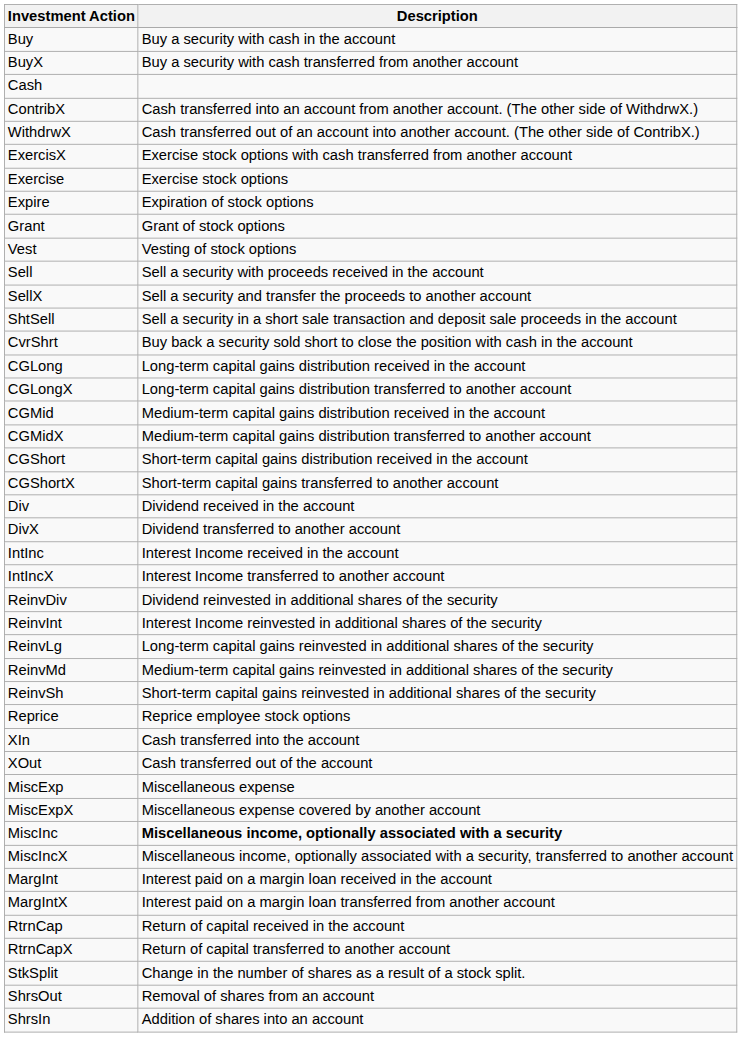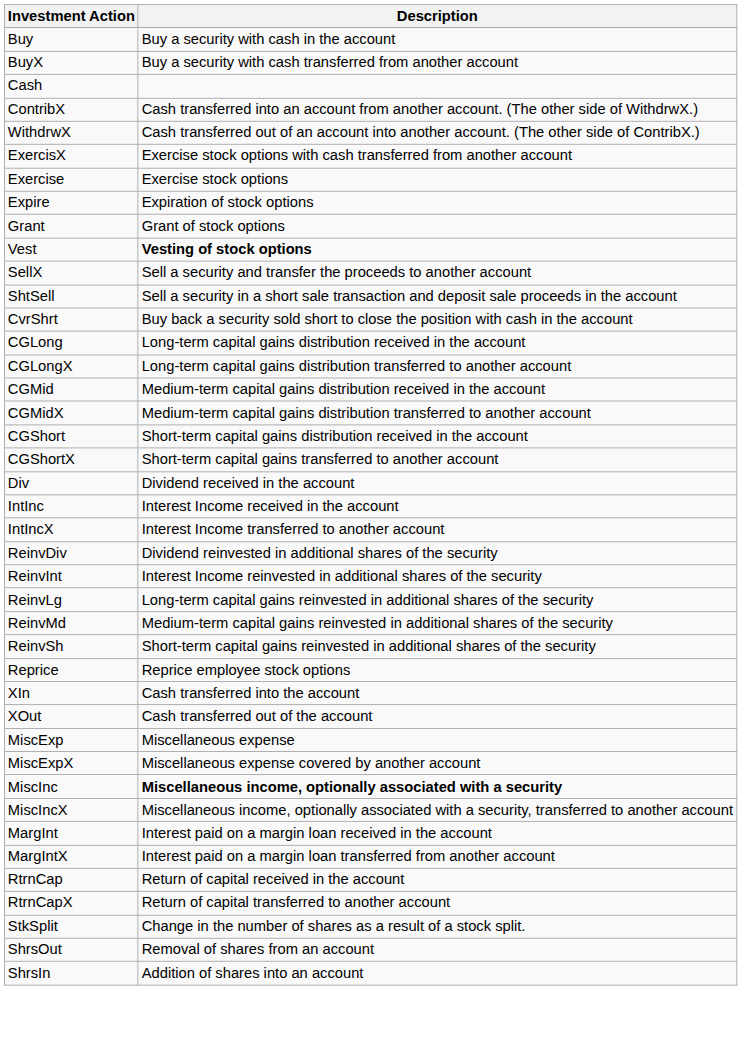 <table class="wikitable">
 <tr>
 <th>Investment Action</th>
 <th>Description</th>
 </tr>
 <tr>
 </tr>
 <tr>
 <td>Buy</td>
 <td>Buy a security with cash in the account</td>
 </tr>
 <tr>
 <td>BuyX</td>
 <td>Buy a security with cash transferred from another account</td>
 </tr>
 <tr>
 <td>Cash</td>
 <td></td>
 </tr>
 <tr>
 <td>ContribX</td>
 <td>Cash transferred into an account from another account. (The other side of WithdrwX.)</td>
 </tr>
 <tr>
 <td>WithdrwX</td>
 <td>Cash transferred out of an account into another account. (The other side of ContribX.)</td>
 </tr>
 <tr>
 <td>ExercisX</td>
 <td>Exercise stock options with cash transferred from another account</td>
 </tr>
 <tr>
 <td>Exercise</td>
 <td>Exercise stock options</td>
 </tr>
 <tr>
 <td>Expire</td>
 <td>Expiration of stock options</td>
 </tr>
 <tr>
 <td>Grant</td>
 <td>Grant of stock options</td>
 </tr>
 <tr>
 <td>Vest</td>
-<td>Vesting of stock options</td>
-</tr>
-<tr>
-<td>Sell</td>
-<td>Sell a security with proceeds received in the account</td>
+<td><strong>Vesting of stock options</strong></td>
 </tr>
 <tr>
 <td>SellX</td>
 <td>Sell a security and transfer the proceeds to another account</td>
 </tr>
 <tr>
 <td>ShtSell</td>
 <td>Sell a security in a short sale transaction and deposit sale proceeds in the account</td>
 </tr>
 <tr>
 <td>CvrShrt</td>
 <td>Buy back a security sold short to close the position with cash in the account</td>
 </tr>
 <tr>
 <td>CGLong</td>
 <td>Long-term capital gains distribution received in the account</td>
 </tr>
 <tr>
 <td>CGLongX</td>
 <td>Long-term capital gains distribution transferred to another account</td>
 </tr>
 <tr>
 <td>CGMid</td>
 <td>Medium-term capital gains distribution received in the account</td>
 </tr>
 <tr>
 <td>CGMidX</td>
 <td>Medium-term capital gains distribution transferred to another account</td>
 </tr>
 <tr>
 <td>CGShort</td>
 <td>Short-term capital gains distribution received in the account</td>
 </tr>
 <tr>
 <td>CGShortX</td>
 <td>Short-term capital gains transferred to another account</td>
 </tr>
 <tr>
 <td>Div</td>
 <td>Dividend received in the account</td>
-</tr>
-<tr>
-<td>DivX</td>
-<td>Dividend transferred to another account</td>
 </tr>
 <tr>
 <td>IntInc</td>
 <td>Interest Income received in the account</td>
 </tr>
 <tr>
 <td>IntIncX</td>
 <td>Interest Income transferred to another account</td>
 </tr>
 <tr>
 <td>ReinvDiv</td>
 <td>Dividend reinvested in additional shares of the security</td>
 </tr>
 <tr>
 <td>ReinvInt</td>
 <td>Interest Income reinvested in additional shares of the security</td>
 </tr>
 <tr>
 <td>ReinvLg</td>
 <td>Long-term capital gains reinvested in additional shares of the security</td>
 </tr>
 <tr>
 <td>ReinvMd</td>
 <td>Medium-term capital gains reinvested in additional shares of the security</td>
 </tr>
 <tr>
 <td>ReinvSh</td>
 <td>Short-term capital gains reinvested in additional shares of the security</td>
 </tr>
 <tr>
 <td>Reprice</td>
 <td>Reprice employee stock options</td>
 </tr>
 <tr>
 <td>XIn</td>
 <td>Cash transferred into the account</td>
 </tr>
 <tr>
 <td>XOut</td>
 <td>Cash transferred out of the account</td>
 </tr>
 <tr>
 <td>MiscExp</td>
 <td>Miscellaneous expense</td>
 </tr>
 <tr>
 <td>MiscExpX</td>
 <td>Miscellaneous expense covered by another account</td>
 </tr>
 <tr>
 <td>MiscInc</td>
 <td><strong>Miscellaneous income, optionally associated with a security</strong></td>
 </tr>
 <tr>
 <td>MiscIncX</td>
 <td>Miscellaneous income, optionally associated with a security, transferred to another account</td>
 </tr>
 <tr>
 <td>MargInt</td>
 <td>Interest paid on a margin loan received in the account</td>
 </tr>
 <tr>
 <td>MargIntX</td>
 <td>Interest paid on a margin loan transferred from another account</td>
 </tr>
 <tr>
 <td>RtrnCap</td>
 <td>Return of capital received in the account</td>
 </tr>
 <tr>
 <td>RtrnCapX</td>
 <td>Return of capital transferred to another account</td>
 </tr>
 <tr>
 <td>StkSplit</td>
 <td>Change in the number of shares as a result of a stock split.</td>
 </tr>
 <tr>
 <td>ShrsOut</td>
 <td>Removal of shares from an account</td>
 </tr>
 <tr>
 <td>ShrsIn</td>
 <td>Addition of shares into an account</td>
 </tr>
 </table>
